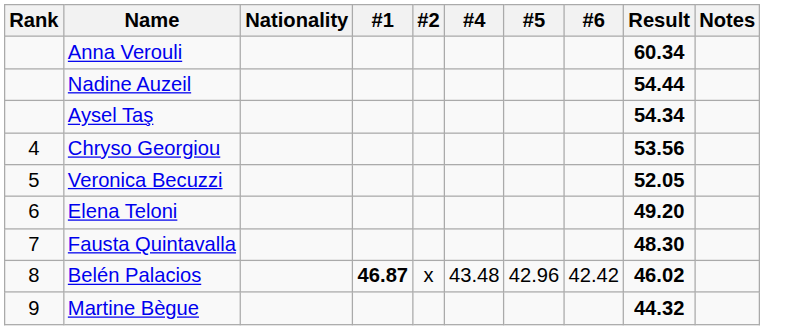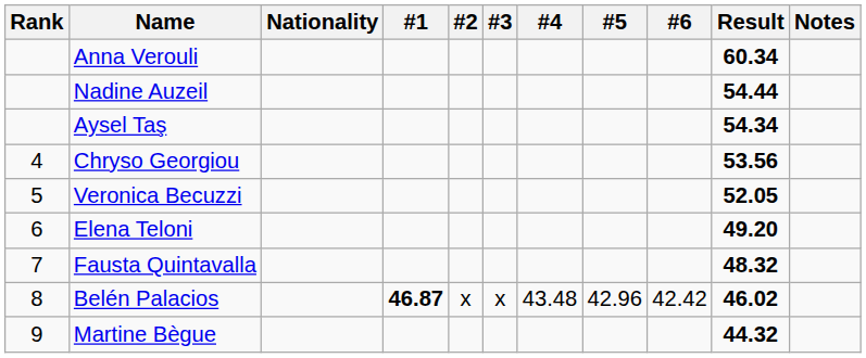 <table class="wikitable sortable" style="text-align:center">
 <tr>
 <th>Rank</th>
 <th>Name</th>
 <th>Nationality</th>
 <th>#1</th>
 <th>#2</th>
+<th>#3</th>
 <th>#4</th>
 <th>#5</th>
 <th>#6</th>
 <th>Result</th>
 <th>Notes</th>
 </tr>
 <tr>
 <td></td>
 <td align=left><a href='#'>Anna Verouli</a></td>
 <td align=left></td>
+<td></td>
 <td></td>
 <td></td>
 <td></td>
 <td></td>
 <td></td>
 <td><strong>60.34</strong></td>
 <td></td>
 </tr>
 <tr>
 <td></td>
 <td align=left><a href='#'>Nadine Auzeil</a></td>
 <td align=left></td>
 <td></td>
 <td></td>
 <td></td>
 <td></td>
 <td></td>
+<td></td>
 <td><strong>54.44</strong></td>
 <td></td>
 </tr>
 <tr>
 <td></td>
 <td align=left><a href='#'>Aysel Taş</a></td>
 <td align=left></td>
+<td></td>
 <td></td>
 <td></td>
 <td></td>
 <td></td>
 <td></td>
 <td><strong>54.34</strong></td>
 <td></td>
 </tr>
 <tr>
 <td>4</td>
 <td align=left><a href='#'>Chryso Georgiou</a></td>
 <td align=left></td>
 <td></td>
 <td></td>
 <td></td>
 <td></td>
 <td></td>
+<td></td>
 <td><strong>53.56</strong></td>
 <td></td>
 </tr>
 <tr>
 <td>5</td>
 <td align=left><a href='#'>Veronica Becuzzi</a></td>
 <td align=left></td>
+<td></td>
 <td></td>
 <td></td>
 <td></td>
 <td></td>
 <td></td>
 <td><strong>52.05</strong></td>
 <td></td>
 </tr>
 <tr>
 <td>6</td>
 <td align=left><a href='#'>Elena Teloni</a></td>
 <td align=left></td>
 <td></td>
 <td></td>
 <td></td>
 <td></td>
 <td></td>
+<td></td>
 <td><strong>49.20</strong></td>
 <td></td>
 </tr>
 <tr>
 <td>7</td>
 <td align=left><a href='#'>Fausta Quintavalla</a></td>
 <td align=left></td>
 <td></td>
 <td></td>
 <td></td>
 <td></td>
 <td></td>
-<td><strong>48.30</strong></td>
+<td></td>
+<td><strong>48.32</strong></td>
 <td></td>
 </tr>
 <tr>
 <td>8</td>
 <td align=left><a href='#'>Belén Palacios</a></td>
 <td align=left></td>
 <td><strong>46.87</strong></td>
+<td>x</td>
 <td>x</td>
 <td>43.48</td>
 <td>42.96</td>
 <td>42.42</td>
 <td><strong>46.02</strong></td>
 <td></td>
 </tr>
 <tr>
 <td>9</td>
 <td align=left><a href='#'>Martine Bègue</a></td>
 <td align=left></td>
 <td></td>
 <td></td>
 <td></td>
 <td></td>
 <td></td>
+<td></td>
 <td><strong>44.32</strong></td>
 <td></td>
 </tr>
 </table>
